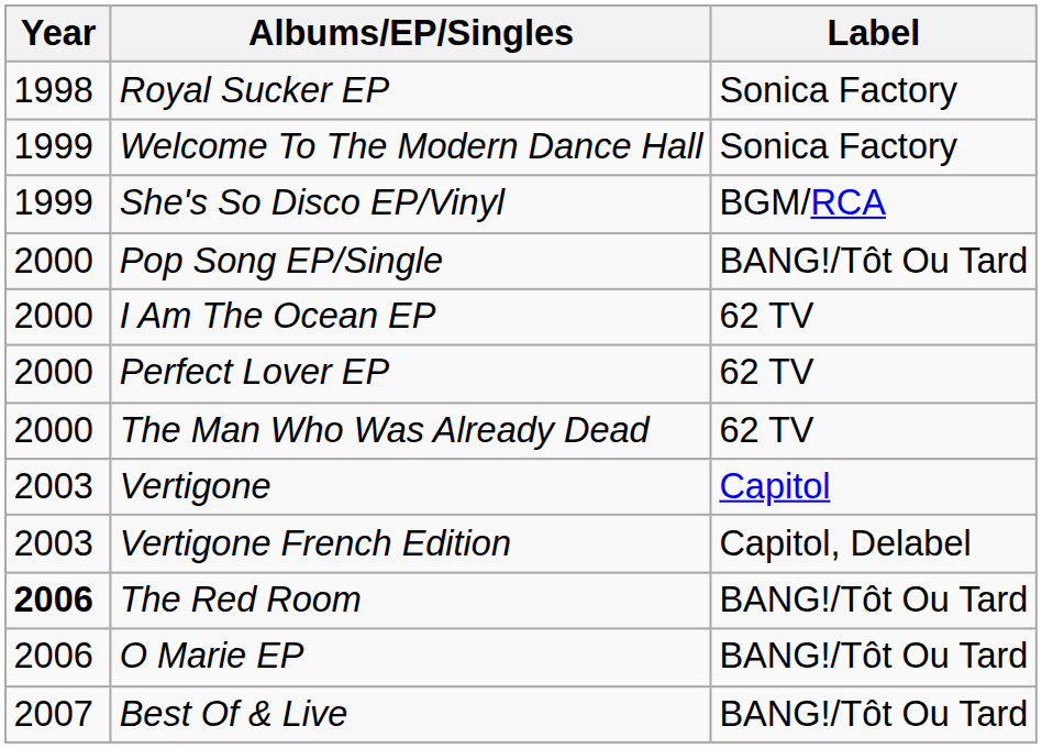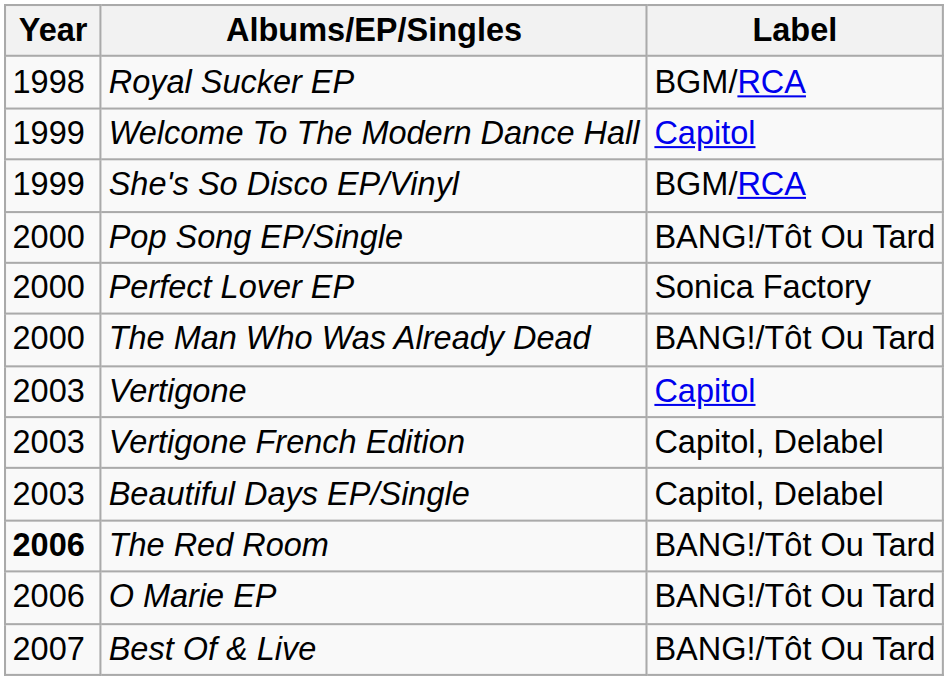 <table class="wikitable">
 <tr>
 <th align="left" valign="top" width="40">Year</th>
 <th align="left" valign="top">Albums/EP/Singles</th>
 <th align="left" valign="top">Label</th>
 </tr>
 <tr>
 <td align="left" valign="top">1998</td>
 <td align="left" valign="top"><em>Royal Sucker EP</em></td>
-<td align="left" valign="top">Sonica Factory</td>
+<td align="left" valign="top">BGM/<a href='#'>RCA</a></td>
 </tr>
 <tr>
 <td align="left" valign="top">1999</td>
 <td align="left" valign="top"><em>Welcome To The Modern Dance Hall</em></td>
-<td align="left" valign="top">Sonica Factory</td>
+<td align="left" valign="top"><a href='#'>Capitol</a></td>
 </tr>
 <tr>
 <td align="left" valign="top">1999</td>
 <td align="left" valign="top"><em>She's So Disco EP/Vinyl</em></td>
 <td align="left" valign="top">BGM/<a href='#'>RCA</a></td>
 </tr>
 <tr>
 <td align="left" valign="top">2000</td>
 <td align="left" valign="top"><em>Pop Song EP/Single</em></td>
 <td align="left" valign="top">BANG!/Tôt Ou Tard</td>
 </tr>
 <tr>
 <td align="left" valign="top">2000</td>
-<td align="left" valign="top"><em>I Am The Ocean EP</em></td>
-<td align="left" valign="top">62 TV</td>
-</tr>
-<tr>
-<td align="left" valign="top">2000</td>
 <td align="left" valign="top"><em>Perfect Lover EP</em></td>
-<td align="left" valign="top">62 TV</td>
+<td align="left" valign="top">Sonica Factory</td>
 </tr>
 <tr>
 <td align="left" valign="top">2000</td>
 <td align="left" valign="top"><em>The Man Who Was Already Dead</em></td>
-<td align="left" valign="top">62 TV</td>
+<td align="left" valign="top">BANG!/Tôt Ou Tard</td>
 </tr>
 <tr>
 <td align="left" valign="top">2003</td>
 <td align="left" valign="top"><em>Vertigone</em></td>
 <td align="left" valign="top"><a href='#'>Capitol</a></td>
 </tr>
 <tr>
 <td align="left" valign="top">2003</td>
 <td align="left" valign="top"><em>Vertigone French Edition</em></td>
+<td align="left" valign="top">Capitol, Delabel</td>
+</tr>
+<tr>
+<td align="left" valign="top">2003</td>
+<td align="left" valign="top"><em>Beautiful Days EP/Single</em></td>
 <td align="left" valign="top">Capitol, Delabel</td>
 </tr>
 <tr>
 <td align="left" valign="top"><strong>2006</strong></td>
 <td align="left" valign="top"><em>The Red Room</em></td>
 <td align="left" valign="top">BANG!/Tôt Ou Tard</td>
 </tr>
 <tr>
 <td align="left" valign="top">2006</td>
 <td align="left" valign="top"><em>O Marie EP</em></td>
 <td align="left" valign="top">BANG!/Tôt Ou Tard</td>
 </tr>
 <tr>
 <td align="left" valign="top">2007</td>
 <td align="left" valign="top"><em>Best Of & Live</em></td>
 <td align="left" valign="top">BANG!/Tôt Ou Tard</td>
 </tr>
 </table>
